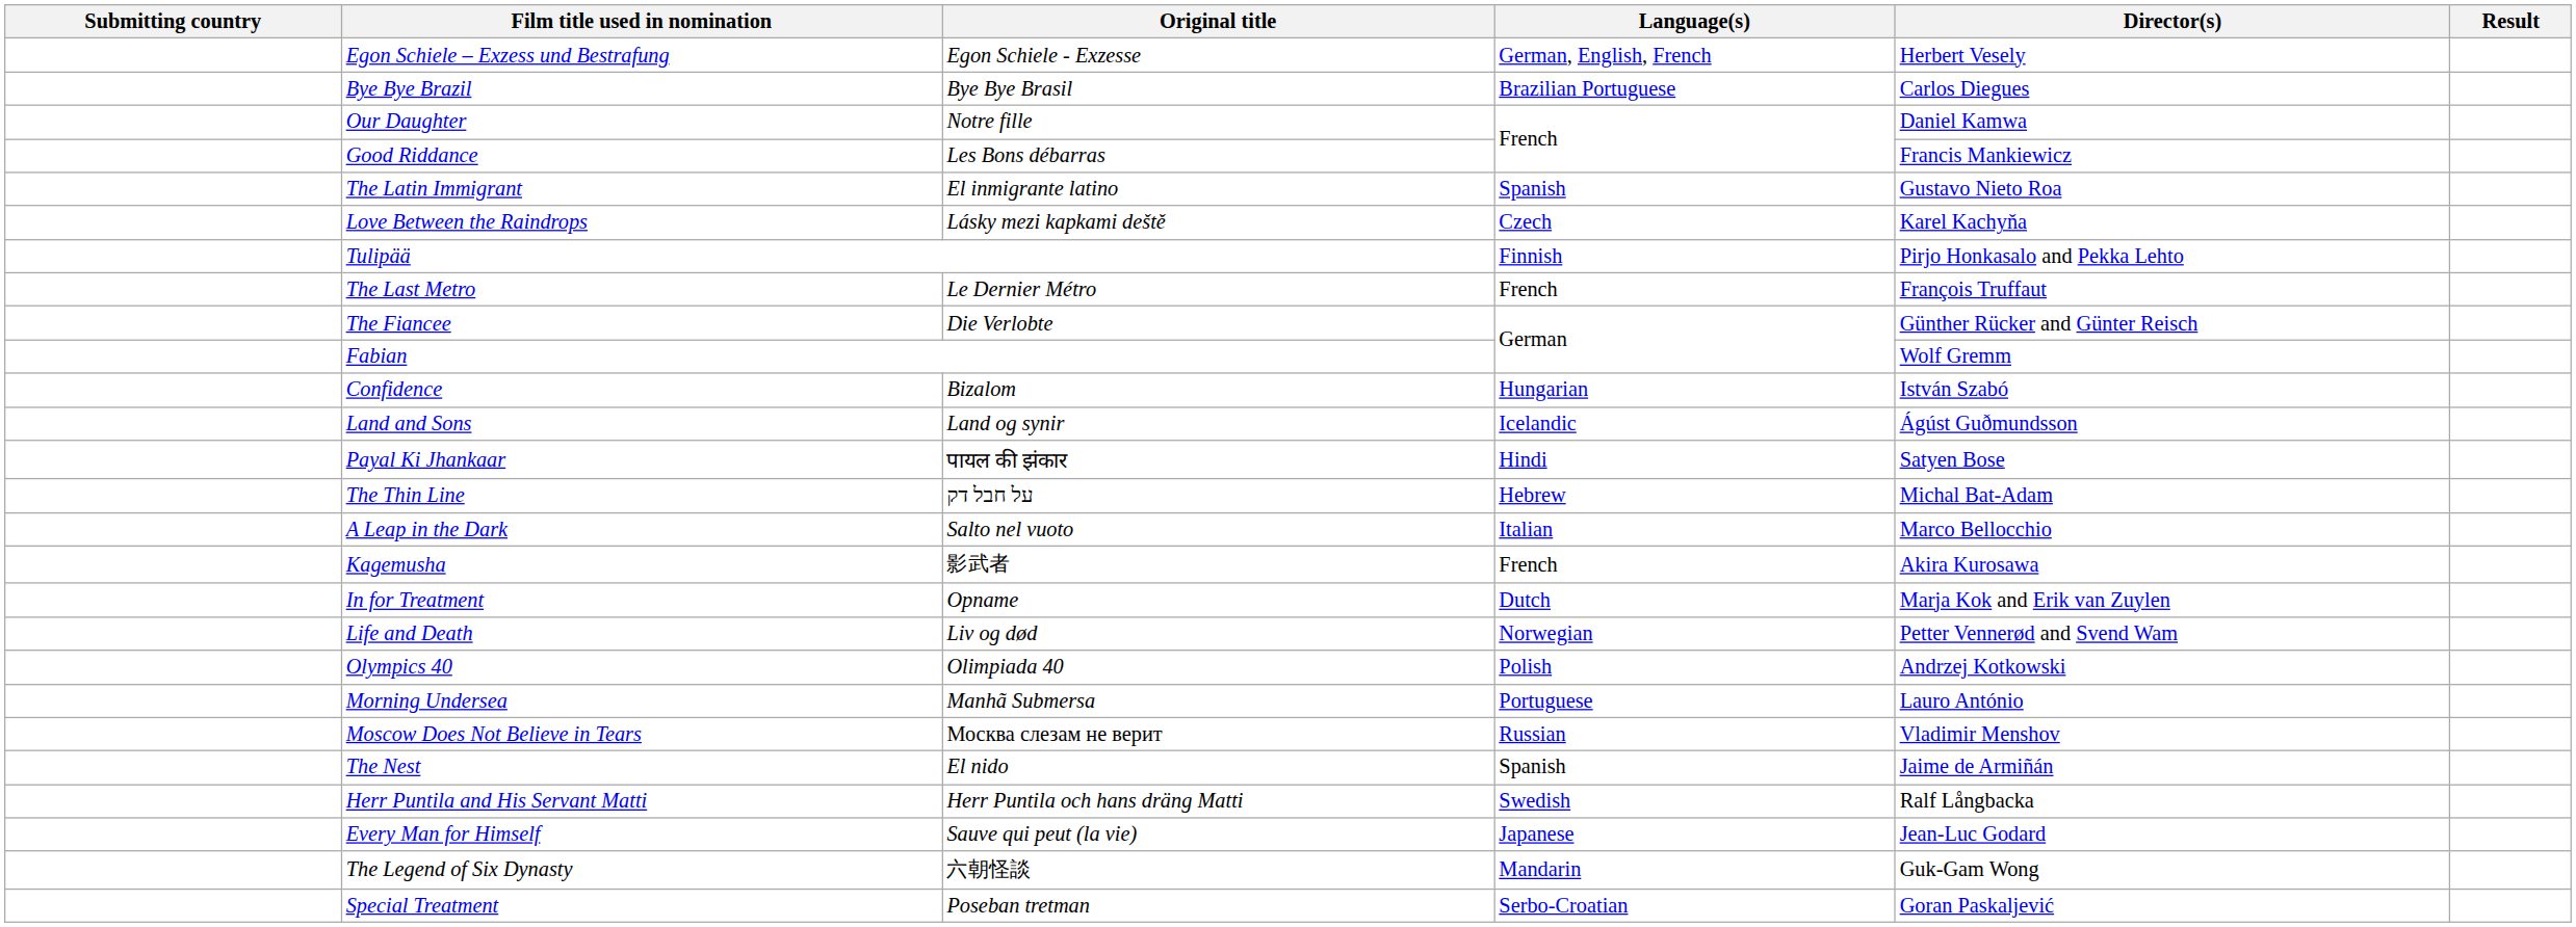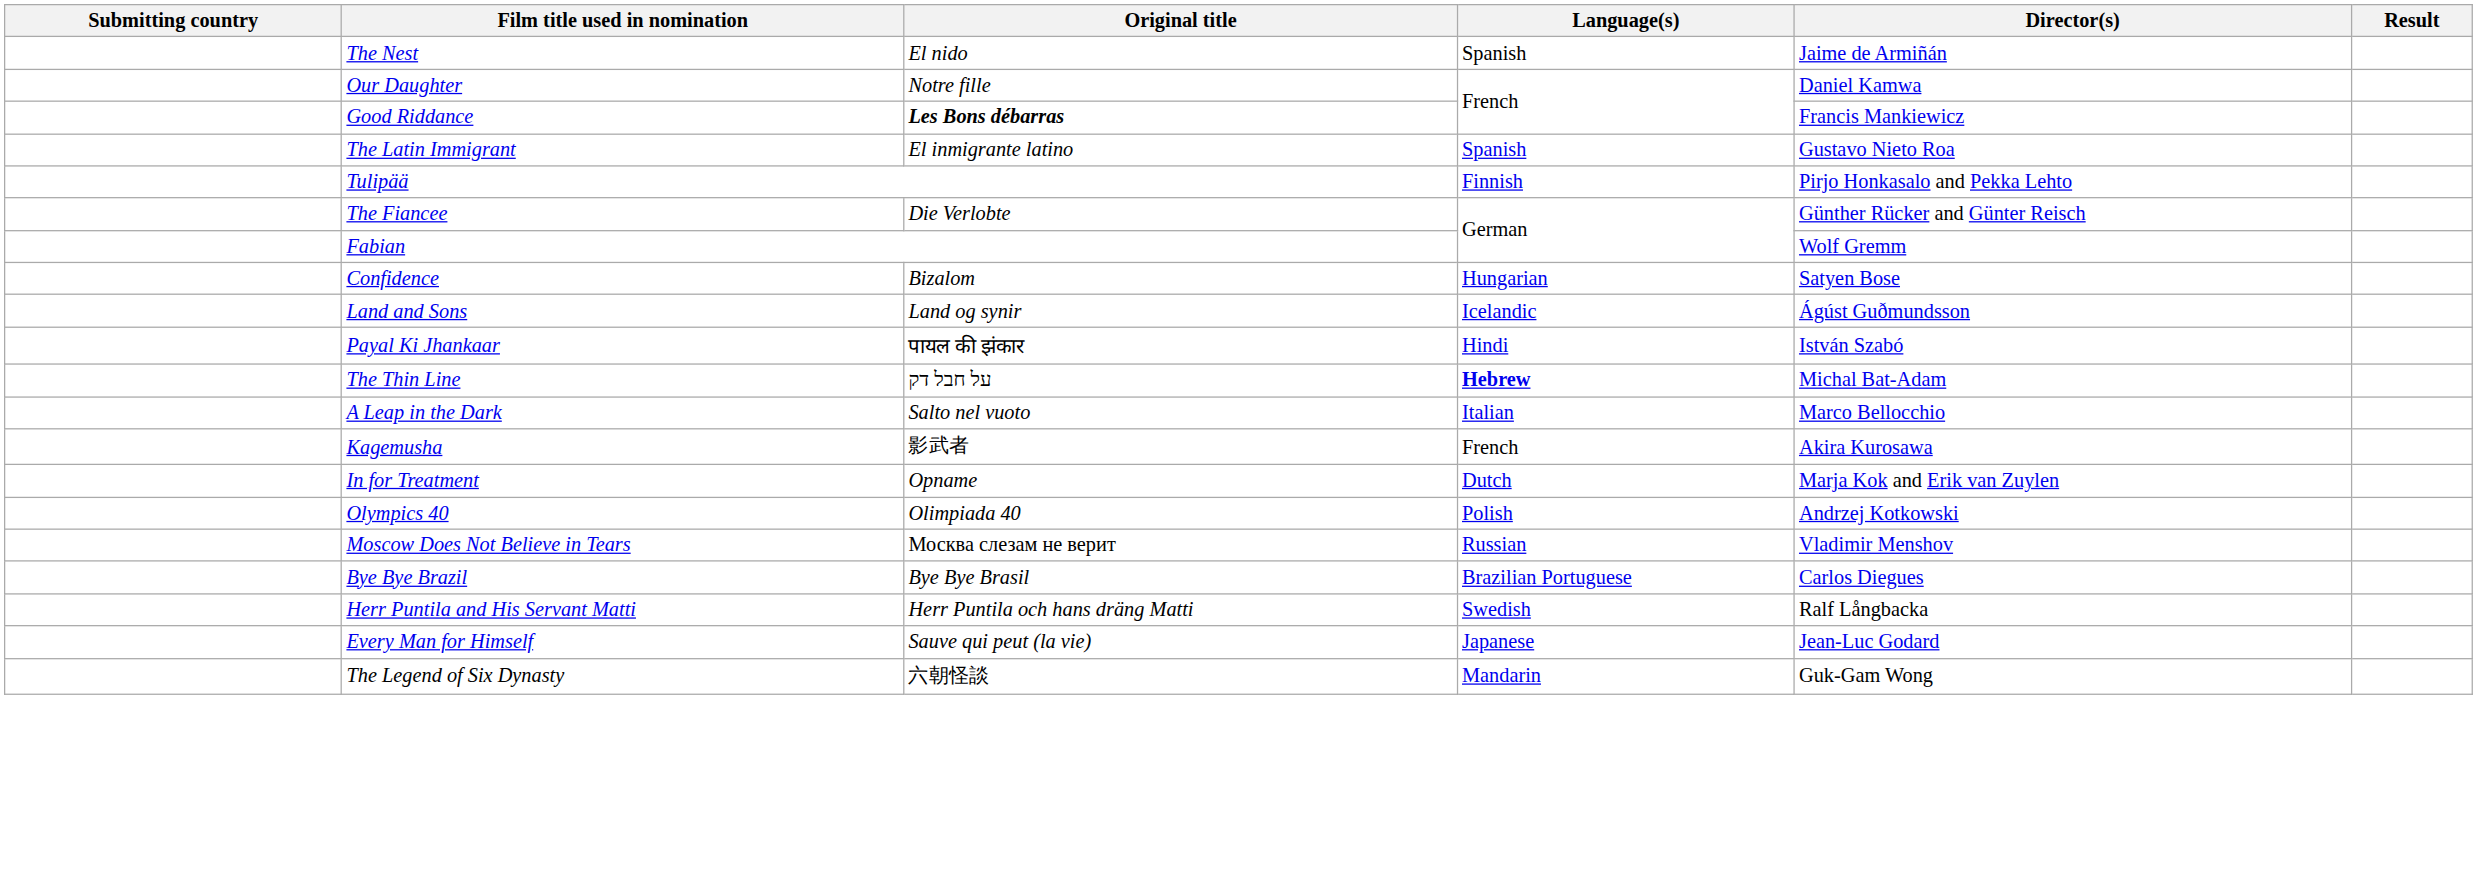 <table class="wikitable sortable" width="98%" style="background:#ffffff;">
 <tr>
 <th>Submitting country</th>
 <th>Film title used in nomination</th>
 <th>Original title</th>
 <th>Language(s)</th>
 <th>Director(s)</th>
 <th>Result</th>
 </tr>
 <tr>
 <td></td>
-<td><em><a href='#'>Egon Schiele – Exzess und Bestrafung</a></em></td>
-<td><em>Egon Schiele - Exzesse</em></td>
-<td><a href='#'>German</a>, <a href='#'>English</a>, <a href='#'>French</a></td>
-<td><a href='#'>Herbert Vesely</a></td>
-<td></td>
-</tr>
-<tr>
-<td></td>
-<td><em><a href='#'>Bye Bye Brazil</a></em></td>
-<td><em>Bye Bye Brasil</em></td>
-<td><a href='#'>Brazilian Portuguese</a></td>
-<td><a href='#'>Carlos Diegues</a></td>
+<td><em><a href='#'>The Nest</a></em></td>
+<td><em>El nido</em></td>
+<td>Spanish</td>
+<td><a href='#'>Jaime de Armiñán</a></td>
 <td></td>
 </tr>
 <tr>
 <td></td>
 <td><em><a href='#'>Our Daughter</a></em></td>
 <td><em>Notre fille</em></td>
 <td rowspan="2">French</td>
 <td><a href='#'>Daniel Kamwa</a></td>
 <td></td>
 </tr>
 <tr>
 <td></td>
 <td><em><a href='#'>Good Riddance</a></em></td>
-<td><em>Les Bons débarras</em></td>
+<td><strong><em>Les Bons débarras</em></strong></td>
 <td><a href='#'>Francis Mankiewicz</a></td>
 <td></td>
 </tr>
 <tr>
 <td></td>
 <td><em><a href='#'>The Latin Immigrant</a></em></td>
 <td><em>El inmigrante latino</em></td>
 <td><a href='#'>Spanish</a></td>
 <td><a href='#'>Gustavo Nieto Roa</a></td>
 <td></td>
 </tr>
 <tr>
 <td></td>
-<td><em><a href='#'>Love Between the Raindrops</a></em></td>
-<td><em>Lásky mezi kapkami deště</em></td>
-<td><a href='#'>Czech</a></td>
-<td><a href='#'>Karel Kachyňa</a></td>
-<td></td>
-</tr>
-<tr>
-<td></td>
 <td colspan="2"><em><a href='#'>Tulipää</a></em></td>
 <td><a href='#'>Finnish</a></td>
 <td><a href='#'>Pirjo Honkasalo</a> and <a href='#'>Pekka Lehto</a></td>
-<td></td>
-</tr>
-<tr>
-<td></td>
-<td><em><a href='#'>The Last Metro</a></em></td>
-<td><em>Le Dernier Métro</em></td>
-<td>French</td>
-<td><a href='#'>François Truffaut</a></td>
 <td></td>
 </tr>
 <tr>
 <td></td>
 <td><em><a href='#'>The Fiancee</a></em></td>
 <td><em>Die Verlobte</em></td>
 <td rowspan="2">German</td>
 <td><a href='#'>Günther Rücker</a> and <a href='#'>Günter Reisch</a></td>
 <td></td>
 </tr>
 <tr>
 <td></td>
 <td colspan="2"><em><a href='#'>Fabian</a></em></td>
 <td><a href='#'>Wolf Gremm</a></td>
 <td></td>
 </tr>
 <tr>
 <td></td>
 <td><em><a href='#'>Confidence</a></em></td>
 <td><em>Bizalom</em></td>
 <td><a href='#'>Hungarian</a></td>
-<td><a href='#'>István Szabó</a></td>
+<td><a href='#'>Satyen Bose</a></td>
 <td></td>
 </tr>
 <tr>
 <td></td>
 <td><em><a href='#'>Land and Sons</a></em></td>
 <td><em>Land og synir</em></td>
 <td><a href='#'>Icelandic</a></td>
 <td><a href='#'>Ágúst Guðmundsson</a></td>
 <td></td>
 </tr>
 <tr>
 <td></td>
 <td><em><a href='#'>Payal Ki Jhankaar</a></em></td>
 <td>पायल की झंकार</td>
 <td><a href='#'>Hindi</a></td>
-<td><a href='#'>Satyen Bose</a></td>
+<td><a href='#'>István Szabó</a></td>
 <td></td>
 </tr>
 <tr>
 <td></td>
 <td><em><a href='#'>The Thin Line</a></em></td>
 <td>על חבל דק</td>
-<td><a href='#'>Hebrew</a></td>
+<td><strong><a href='#'>Hebrew</a></strong></td>
 <td><a href='#'>Michal Bat-Adam</a></td>
 <td></td>
 </tr>
 <tr>
 <td></td>
 <td><em><a href='#'>A Leap in the Dark</a></em></td>
 <td><em>Salto nel vuoto</em></td>
 <td><a href='#'>Italian</a></td>
 <td><a href='#'>Marco Bellocchio</a></td>
 <td></td>
 </tr>
 <tr>
 <td></td>
 <td><em><a href='#'>Kagemusha</a></em></td>
 <td>影武者</td>
 <td>French</td>
 <td><a href='#'>Akira Kurosawa</a></td>
 <td></td>
 </tr>
 <tr>
 <td></td>
 <td><em><a href='#'>In for Treatment</a></em></td>
 <td><em>Opname</em></td>
 <td><a href='#'>Dutch</a></td>
 <td><a href='#'>Marja Kok</a> and <a href='#'>Erik van Zuylen</a></td>
 <td></td>
 </tr>
 <tr>
 <td></td>
-<td><em><a href='#'>Life and Death</a></em></td>
-<td><em>Liv og død</em></td>
-<td><a href='#'>Norwegian</a></td>
-<td><a href='#'>Petter Vennerød</a> and <a href='#'>Svend Wam</a></td>
-<td></td>
-</tr>
-<tr>
-<td></td>
 <td><em><a href='#'>Olympics 40</a></em></td>
 <td><em>Olimpiada 40</em></td>
 <td><a href='#'>Polish</a></td>
 <td><a href='#'>Andrzej Kotkowski</a></td>
-<td></td>
-</tr>
-<tr>
-<td></td>
-<td><em><a href='#'>Morning Undersea</a></em></td>
-<td><em>Manhã Submersa</em></td>
-<td><a href='#'>Portuguese</a></td>
-<td><a href='#'>Lauro António</a></td>
 <td></td>
 </tr>
 <tr>
 <td></td>
 <td><em><a href='#'>Moscow Does Not Believe in Tears</a></em></td>
 <td>Москва слезам не верит</td>
 <td><a href='#'>Russian</a></td>
 <td><a href='#'>Vladimir Menshov</a></td>
 <td></td>
 </tr>
 <tr>
 <td></td>
-<td><em><a href='#'>The Nest</a></em></td>
-<td><em>El nido</em></td>
-<td>Spanish</td>
-<td><a href='#'>Jaime de Armiñán</a></td>
+<td><em><a href='#'>Bye Bye Brazil</a></em></td>
+<td><em>Bye Bye Brasil</em></td>
+<td><a href='#'>Brazilian Portuguese</a></td>
+<td><a href='#'>Carlos Diegues</a></td>
 <td></td>
 </tr>
 <tr>
 <td></td>
 <td><em><a href='#'>Herr Puntila and His Servant Matti</a></em></td>
 <td><em>Herr Puntila och hans dräng Matti</em></td>
 <td><a href='#'>Swedish</a></td>
 <td>Ralf Långbacka</td>
 <td></td>
 </tr>
 <tr>
 <td></td>
 <td><em><a href='#'>Every Man for Himself</a></em></td>
 <td><em>Sauve qui peut (la vie)</em></td>
 <td><a href='#'>Japanese</a></td>
 <td><a href='#'>Jean-Luc Godard</a></td>
 <td></td>
 </tr>
 <tr>
 <td></td>
 <td><em>The Legend of Six Dynasty</em></td>
 <td>六朝怪談</td>
 <td><a href='#'>Mandarin</a></td>
 <td>Guk-Gam Wong</td>
 <td></td>
 </tr>
-<tr>
-<td></td>
-<td><em><a href='#'>Special Treatment</a></em></td>
-<td><em>Poseban tretman</em></td>
-<td><a href='#'>Serbo-Croatian</a></td>
-<td><a href='#'>Goran Paskaljević</a></td>
-<td></td>
-</tr>
 </table>
